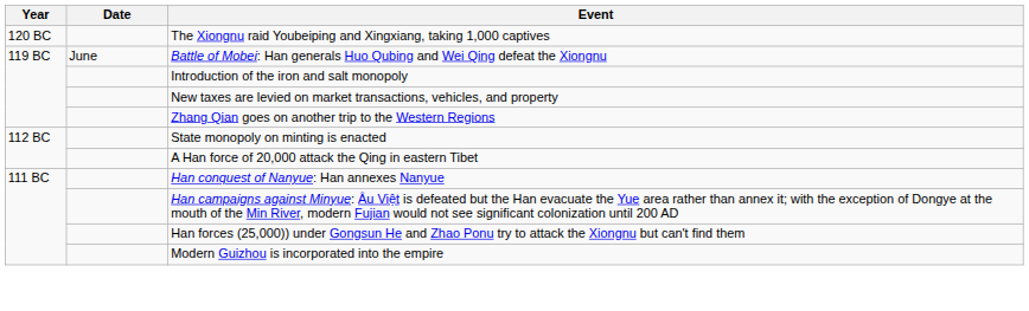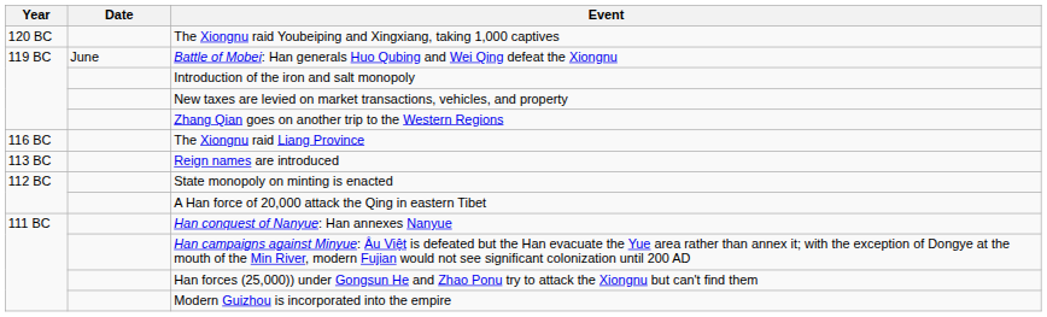 <table class="wikitable" style="width:100%;">
 <tr>
 <th style="width:6%">Year</th>
 <th style="width:10%">Date</th>
 <th>Event</th>
 </tr>
 <tr>
 <td>120 BC</td>
 <td></td>
 <td>The <a href='#'>Xiongnu</a> raid Youbeiping and Xingxiang, taking 1,000 captives</td>
 </tr>
 <tr>
 <td rowspan="4" style="vertical-align:top;">119 BC</td>
 <td>June</td>
 <td><em><a href='#'>Battle of Mobei</a></em>: Han generals <a href='#'>Huo Qubing</a> and <a href='#'>Wei Qing</a> defeat the <a href='#'>Xiongnu</a></td>
 </tr>
 <tr>
 <td></td>
 <td>Introduction of the iron and salt monopoly</td>
 </tr>
 <tr>
 <td></td>
 <td>New taxes are levied on market transactions, vehicles, and property</td>
 </tr>
 <tr>
 <td></td>
 <td><a href='#'>Zhang Qian</a> goes on another trip to the <a href='#'>Western Regions</a></td>
 </tr>
 <tr>
+<td>116 BC</td>
+<td></td>
+<td>The <a href='#'>Xiongnu</a> raid <a href='#'>Liang Province</a></td>
+</tr>
+<tr>
+<td>113 BC</td>
+<td></td>
+<td><a href='#'>Reign names</a> are introduced</td>
+</tr>
+<tr>
 <td rowspan="2" style="vertical-align:top;">112 BC</td>
 <td></td>
 <td>State monopoly on minting is enacted</td>
 </tr>
 <tr>
 <td></td>
 <td>A Han force of 20,000 attack the Qing in eastern Tibet</td>
 </tr>
 <tr>
 <td rowspan="4" style="vertical-align:top;">111 BC</td>
 <td></td>
 <td><em><a href='#'>Han conquest of Nanyue</a></em>: Han annexes <a href='#'>Nanyue</a></td>
 </tr>
 <tr>
 <td></td>
 <td><em><a href='#'>Han campaigns against Minyue</a></em>: <a href='#'>Âu Việt</a> is defeated but the Han evacuate the <a href='#'>Yue</a> area rather than annex it; with the exception of Dongye at the mouth of the <a href='#'>Min River</a>, modern <a href='#'>Fujian</a> would not see significant colonization until 200 AD</td>
 </tr>
 <tr>
 <td></td>
 <td>Han forces (25,000)) under <a href='#'>Gongsun He</a> and <a href='#'>Zhao Ponu</a> try to attack the <a href='#'>Xiongnu</a> but can't find them</td>
 </tr>
 <tr>
 <td></td>
 <td>Modern <a href='#'>Guizhou</a> is incorporated into the empire</td>
 </tr>
 </table>
